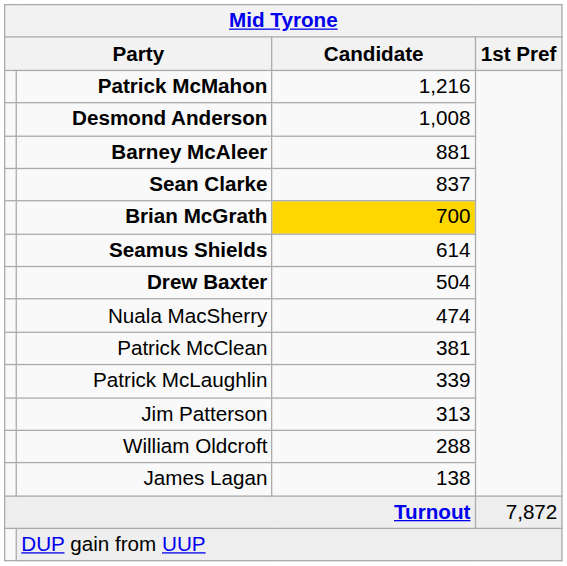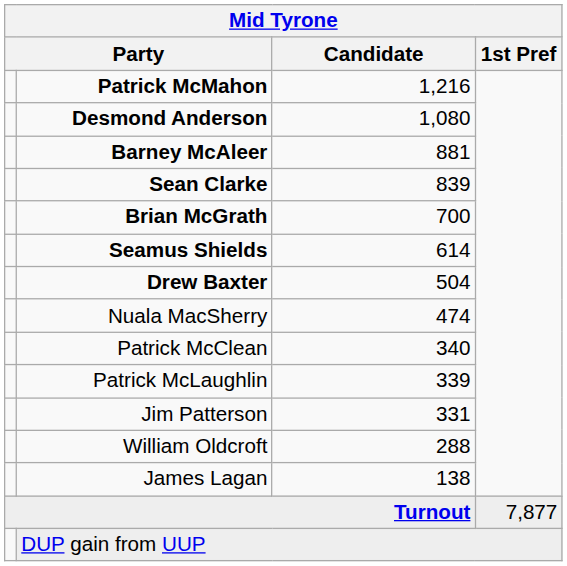 <table class="wikitable">
 <tr>
 <th colspan="4" align="center"><a href='#'>Mid Tyrone</a></th>
 </tr>
 <tr>
 <th colspan="2" align="center" width=200>Party</th>
 <th width=150>Candidate</th>
 <th width=60>1st Pref</th>
 </tr>
 <tr>
 <td></td>
 <td align="right"><strong>Patrick McMahon</strong></td>
 <td align="right">1,216</td>
 </tr>
 <tr>
 <td></td>
 <td align="right"><strong>Desmond Anderson</strong></td>
-<td align="right">1,008</td>
+<td align="right">1,080</td>
 </tr>
 <tr>
 <td></td>
 <td align="right"><strong>Barney McAleer</strong></td>
 <td align="right">881</td>
 </tr>
 <tr>
 <td></td>
 <td align="right"><strong>Sean Clarke</strong></td>
-<td align="right">837</td>
+<td align="right">839</td>
 </tr>
 <tr>
 <td></td>
 <td align="right"><strong>Brian McGrath</strong></td>
-<td align="right" style="background: gold;">700</td>
+<td align="right">700</td>
 </tr>
 <tr>
 <td></td>
 <td align="right"><strong>Seamus Shields</strong></td>
 <td align="right">614</td>
 </tr>
 <tr>
 <td></td>
 <td align="right"><strong>Drew Baxter</strong></td>
 <td align="right">504</td>
 </tr>
 <tr>
 <td></td>
 <td align="right">Nuala MacSherry</td>
 <td align="right">474</td>
 </tr>
 <tr>
 <td></td>
 <td align="right">Patrick McClean</td>
-<td align="right">381</td>
+<td align="right">340</td>
 </tr>
 <tr>
 <td></td>
 <td align="right">Patrick McLaughlin</td>
 <td align="right">339</td>
 </tr>
 <tr>
 <td></td>
 <td align="right">Jim Patterson</td>
-<td align="right">313</td>
+<td align="right">331</td>
 </tr>
 <tr>
 <td></td>
 <td align="right">William Oldcroft</td>
 <td align="right">288</td>
 </tr>
 <tr>
 <td></td>
 <td align="right">James Lagan</td>
 <td align="right">138</td>
 </tr>
 <tr bgcolor="EEEEEE">
 <td colspan=3 align="right"><strong><a href='#'>Turnout</a></strong></td>
-<td align="right">7,872</td>
+<td align="right">7,877</td>
 </tr>
 <tr>
 <td bgcolor=></td>
 <td colspan=3 bgcolor="EEEEEE"><a href='#'>DUP</a> gain from <a href='#'>UUP</a></td>
 </tr>
 </table>
